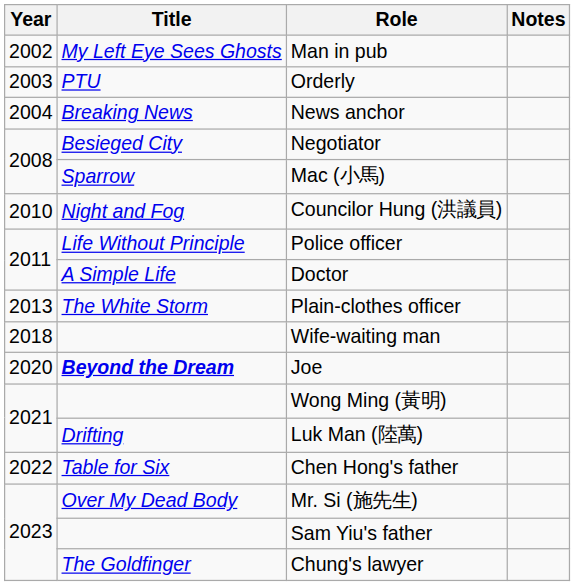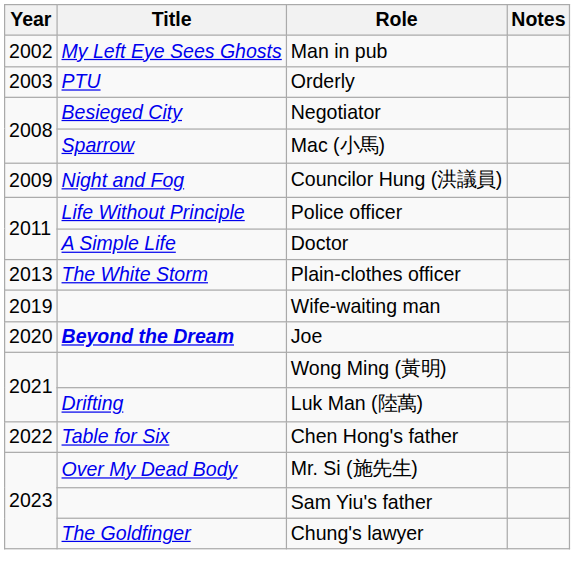 <table class="wikitable">
 <tr>
 <th>Year</th>
 <th>Title</th>
 <th>Role</th>
 <th>Notes</th>
 </tr>
 <tr>
 <td>2002</td>
 <td><em><a href='#'>My Left Eye Sees Ghosts</a></em></td>
 <td>Man in pub</td>
 <td></td>
 </tr>
 <tr>
 <td>2003</td>
 <td><em><a href='#'>PTU</a></em></td>
 <td>Orderly</td>
 <td></td>
 </tr>
 <tr>
-<td>2004</td>
-<td><em><a href='#'>Breaking News</a></em></td>
-<td>News anchor</td>
-<td></td>
-</tr>
-<tr>
 <td rowspan="2">2008</td>
 <td><em><a href='#'>Besieged City</a></em></td>
 <td>Negotiator</td>
 <td></td>
 </tr>
 <tr>
 <td><em><a href='#'>Sparrow</a></em></td>
 <td>Mac (小馬)</td>
 <td></td>
 </tr>
 <tr>
-<td>2010</td>
+<td>2009</td>
 <td><em><a href='#'>Night and Fog</a></em></td>
 <td>Councilor Hung (洪議員)</td>
 <td></td>
 </tr>
 <tr>
 <td rowspan="2">2011</td>
 <td><em><a href='#'>Life Without Principle</a></em></td>
 <td>Police officer</td>
 <td></td>
 </tr>
 <tr>
 <td><em><a href='#'>A Simple Life</a></em></td>
 <td>Doctor</td>
 <td></td>
 </tr>
 <tr>
 <td>2013</td>
 <td><em><a href='#'>The White Storm</a></em></td>
 <td>Plain-clothes officer</td>
 <td></td>
 </tr>
 <tr>
-<td>2018</td>
+<td>2019</td>
 <td><em></em></td>
 <td>Wife-waiting man</td>
 <td></td>
 </tr>
 <tr>
 <td>2020</td>
 <td><strong><em><a href='#'>Beyond the Dream</a></em></strong></td>
 <td>Joe</td>
 <td></td>
 </tr>
 <tr>
 <td rowspan="2">2021</td>
 <td><em></em></td>
 <td>Wong Ming (黃明)</td>
 <td></td>
 </tr>
 <tr>
 <td><em><a href='#'>Drifting</a></em></td>
 <td>Luk Man (陸萬)</td>
 <td></td>
 </tr>
 <tr>
 <td>2022</td>
 <td><em><a href='#'>Table for Six</a></em></td>
 <td>Chen Hong's father</td>
 <td></td>
 </tr>
 <tr>
 <td rowspan="3">2023</td>
 <td><em><a href='#'>Over My Dead Body</a></em></td>
 <td>Mr. Si (施先生)</td>
 <td></td>
 </tr>
 <tr>
 <td><em></em></td>
 <td>Sam Yiu's father</td>
 <td></td>
 </tr>
 <tr>
 <td><em><a href='#'>The Goldfinger</a></em></td>
 <td>Chung's lawyer</td>
 <td></td>
 </tr>
 </table>
